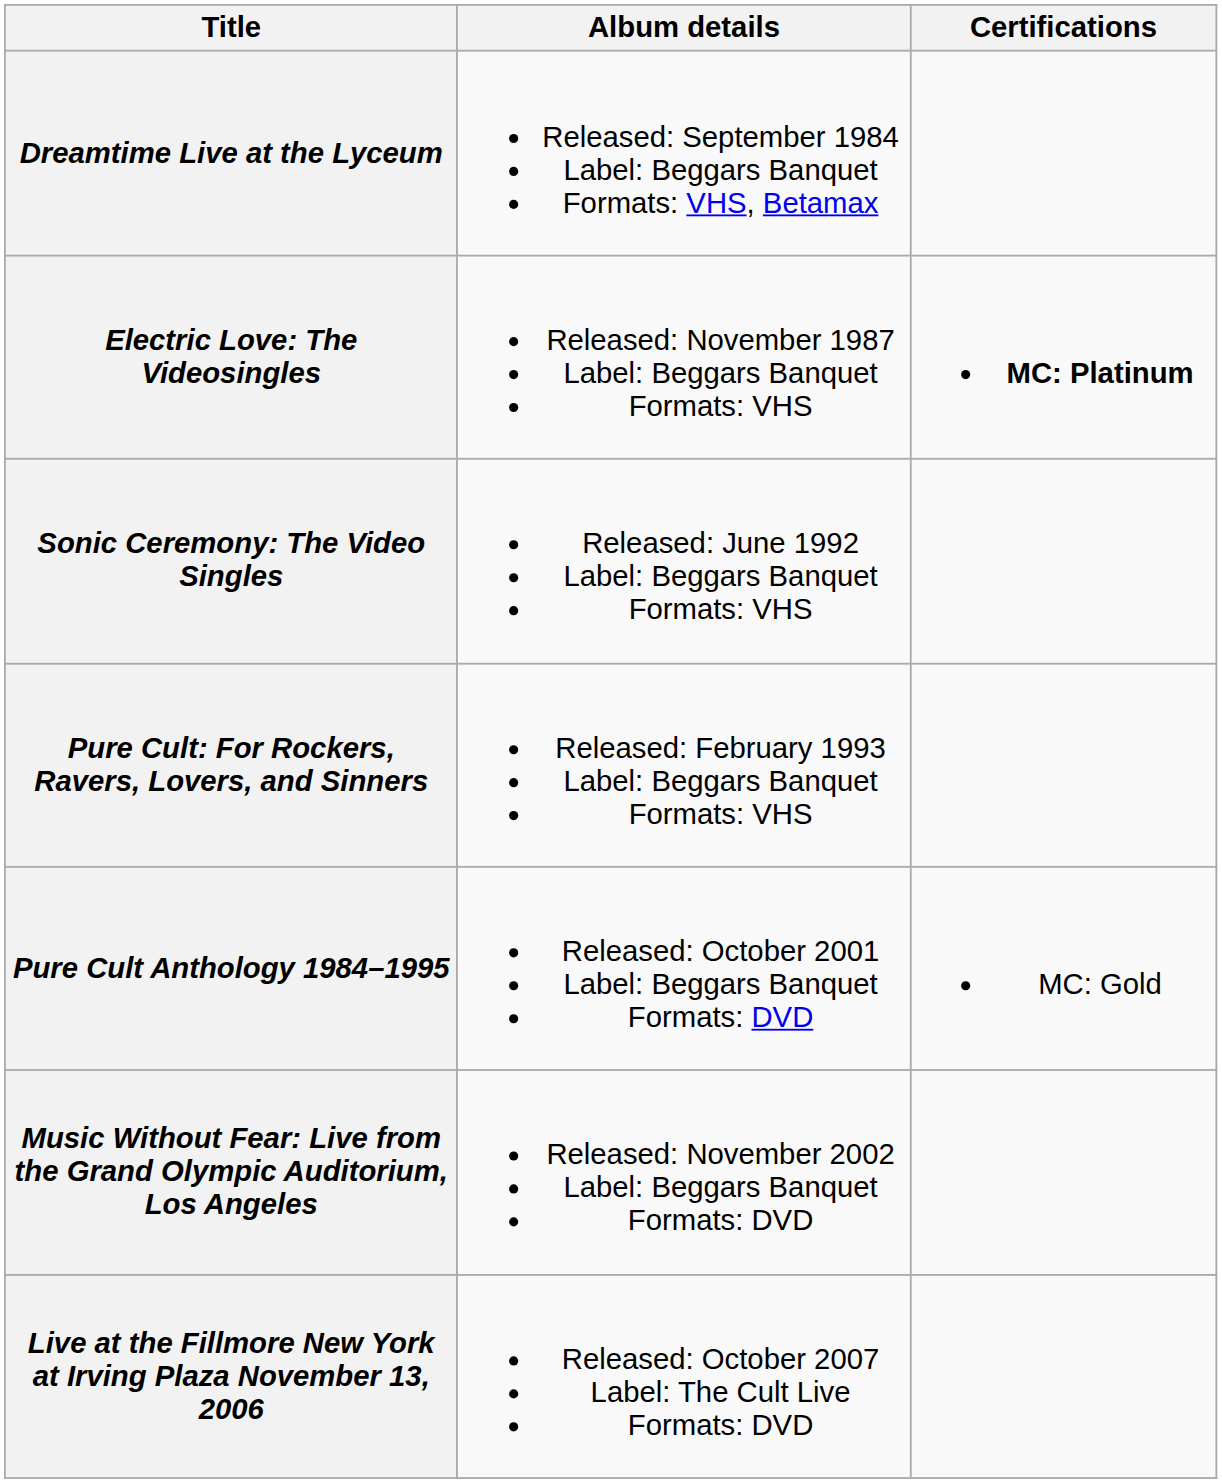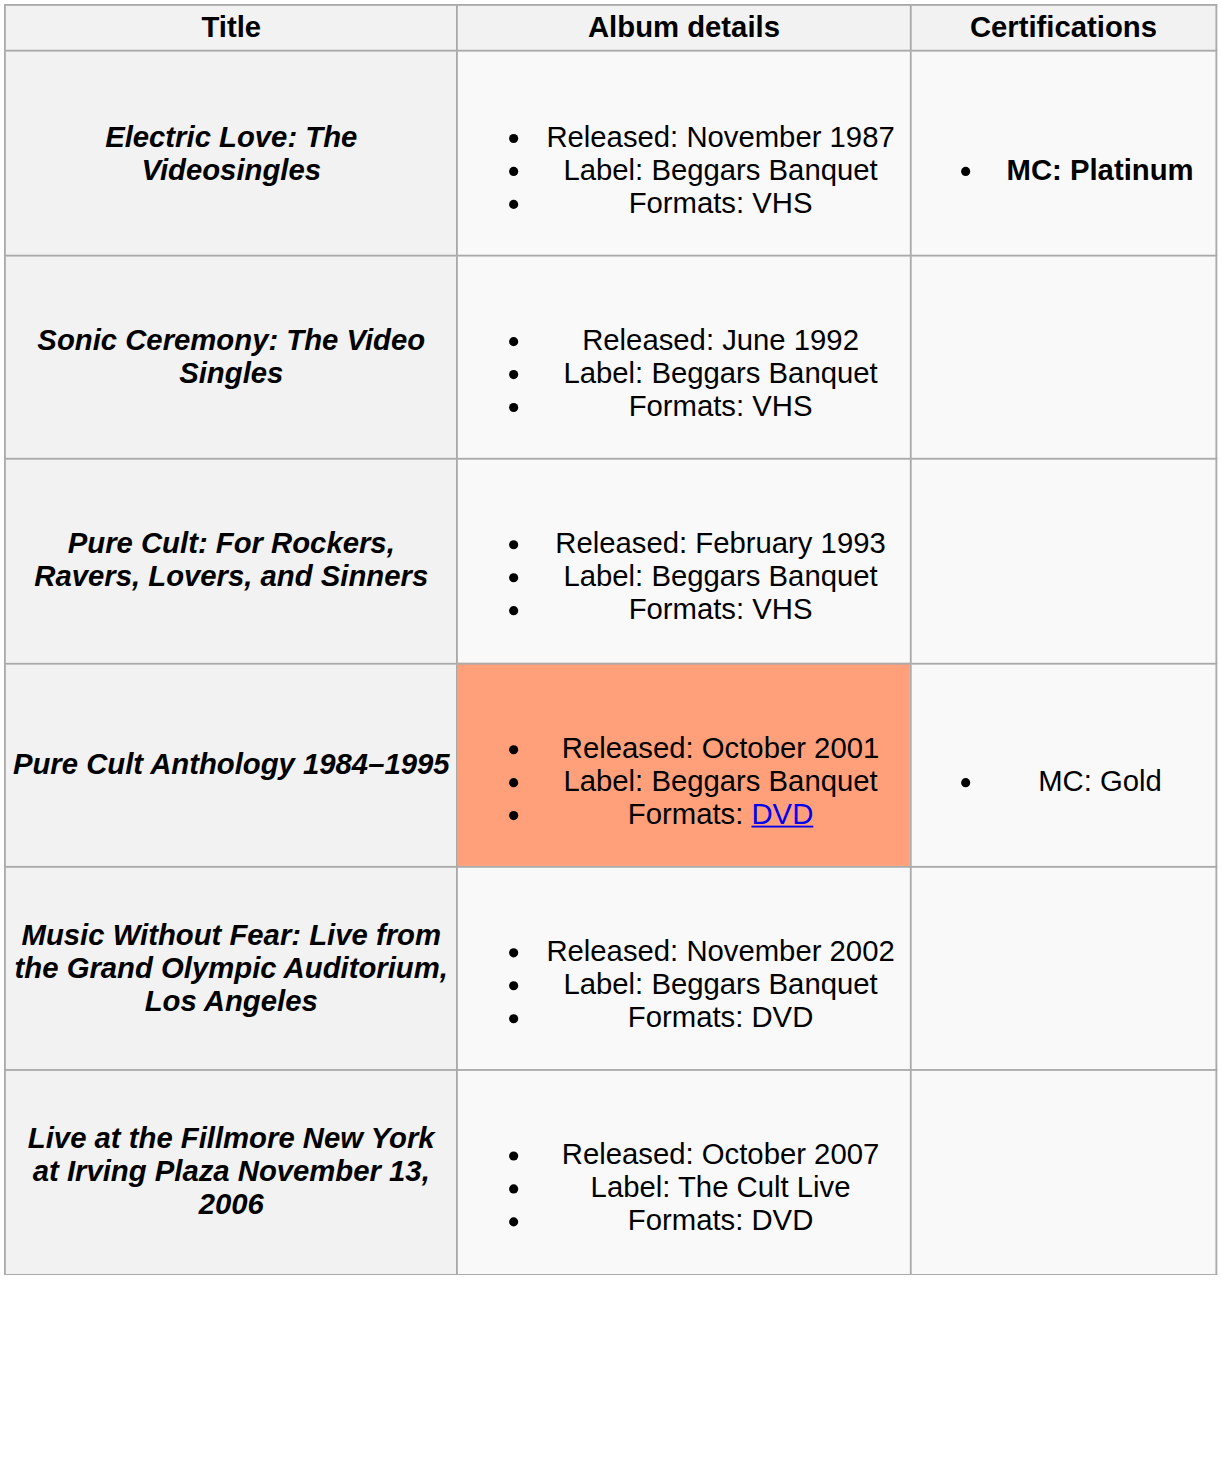 <table class="wikitable plainrowheaders" style="text-align:center;">
 <tr>
 <th scope="col" style="width:15em;">Title</th>
 <th scope="col" style="width:15em;">Album details</th>
 <th scope="col" style="width:10em;">Certifications</th>
-</tr>
-<tr>
-<th scope="row"><em>Dreamtime Live at the Lyceum</em></th>
-<td><br><ul><li>Released: September 1984</li><li>Label: Beggars Banquet</li><li>Formats: <a href='#'>VHS</a>, <a href='#'>Betamax</a></li></ul></td>
-<td></td>
 </tr>
 <tr>
 <th scope="row"><em>Electric Love: The Videosingles</em></th>
 <td><br><ul><li>Released: November 1987</li><li>Label: Beggars Banquet</li><li>Formats: VHS</li></ul></td>
 <td><strong><br><ul><li>MC: Platinum</li></ul></strong></td>
 </tr>
 <tr>
 <th scope="row"><em>Sonic Ceremony: The Video Singles</em></th>
 <td><br><ul><li>Released: June 1992</li><li>Label: Beggars Banquet</li><li>Formats: VHS</li></ul></td>
 <td></td>
 </tr>
 <tr>
 <th scope="row"><em>Pure Cult: For Rockers, Ravers, Lovers, and Sinners</em></th>
 <td><br><ul><li>Released: February 1993</li><li>Label: Beggars Banquet</li><li>Formats: VHS</li></ul></td>
 <td></td>
 </tr>
 <tr>
 <th scope="row"><em>Pure Cult Anthology 1984–1995</em></th>
-<td><br><ul><li>Released: October 2001</li><li>Label: Beggars Banquet</li><li>Formats: <a href='#'>DVD</a></li></ul></td>
+<td style="background: lightsalmon;"><br><ul><li>Released: October 2001</li><li>Label: Beggars Banquet</li><li>Formats: <a href='#'>DVD</a></li></ul></td>
 <td><br><ul><li>MC: Gold</li></ul></td>
 </tr>
 <tr>
 <th scope="row"><em>Music Without Fear: Live from the Grand Olympic Auditorium, Los Angeles</em></th>
 <td><br><ul><li>Released: November 2002</li><li>Label: Beggars Banquet</li><li>Formats: DVD</li></ul></td>
 <td></td>
 </tr>
 <tr>
 <th scope="row"><em>Live at the Fillmore New York at Irving Plaza November 13, 2006</em></th>
 <td><br><ul><li>Released: October 2007</li><li>Label: The Cult Live</li><li>Formats: DVD</li></ul></td>
 <td></td>
 </tr>
 </table>
